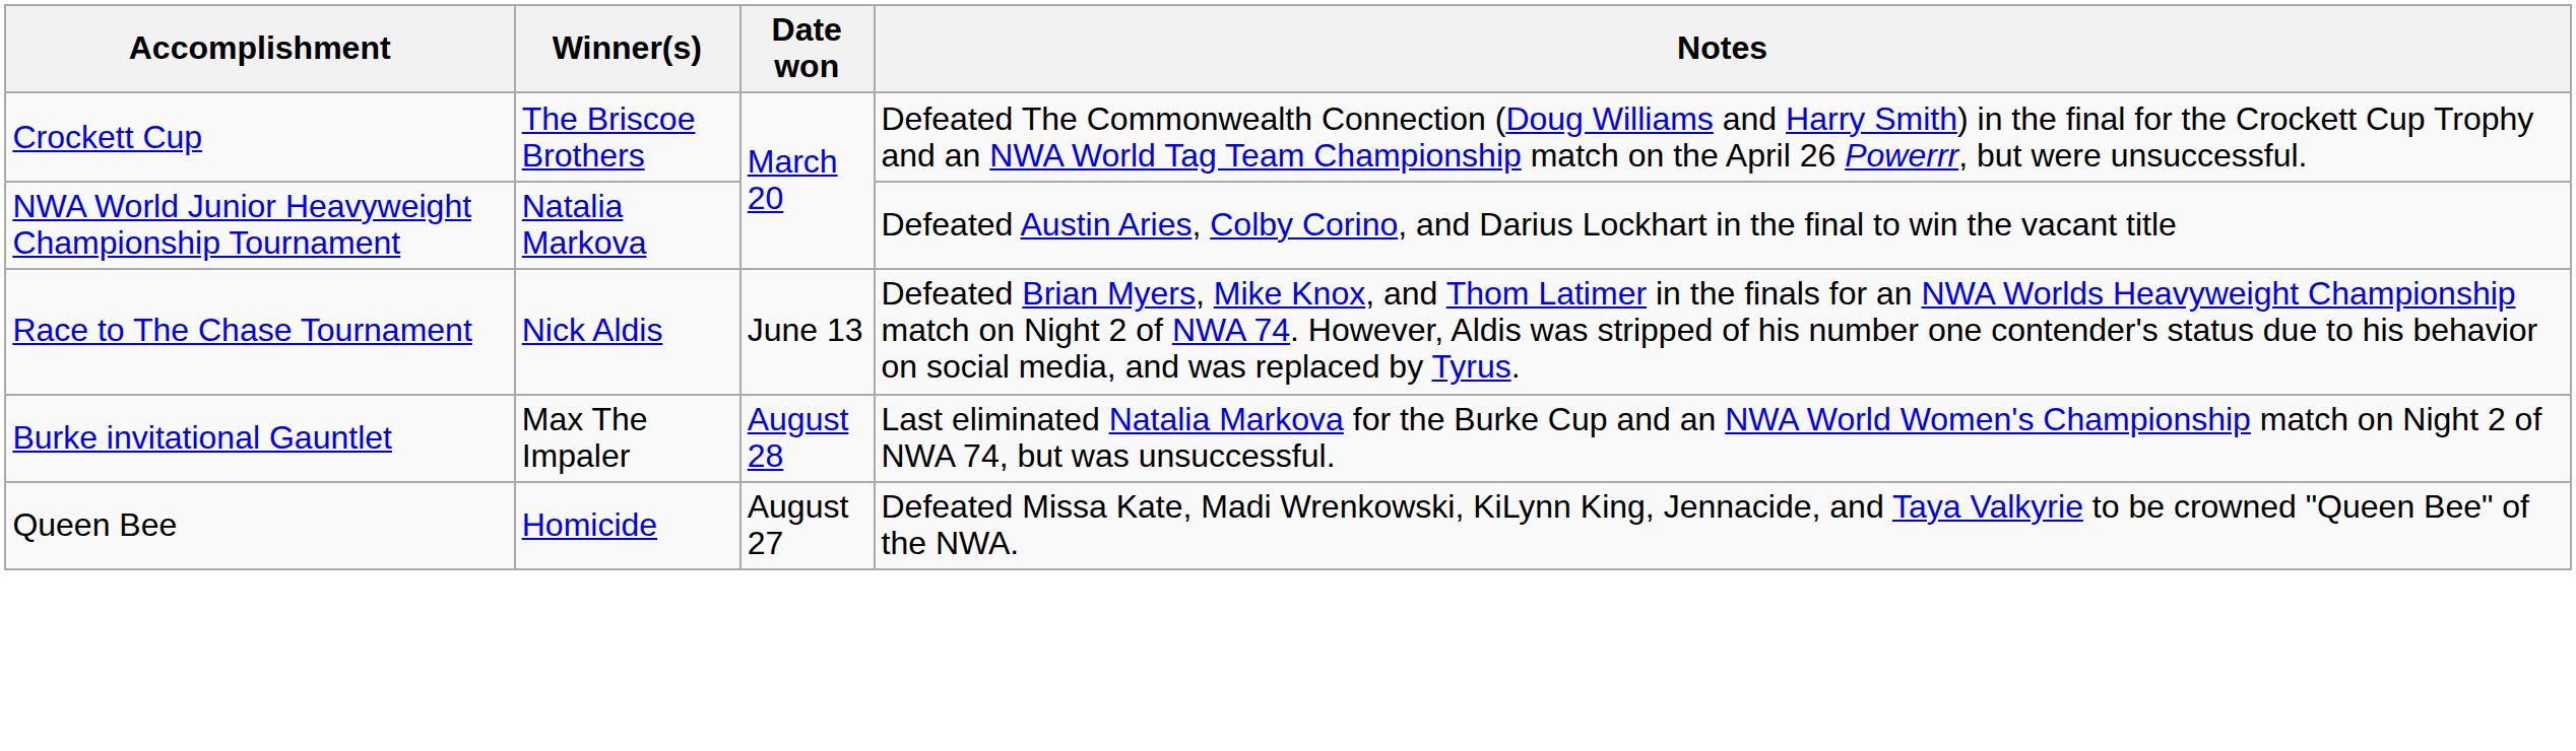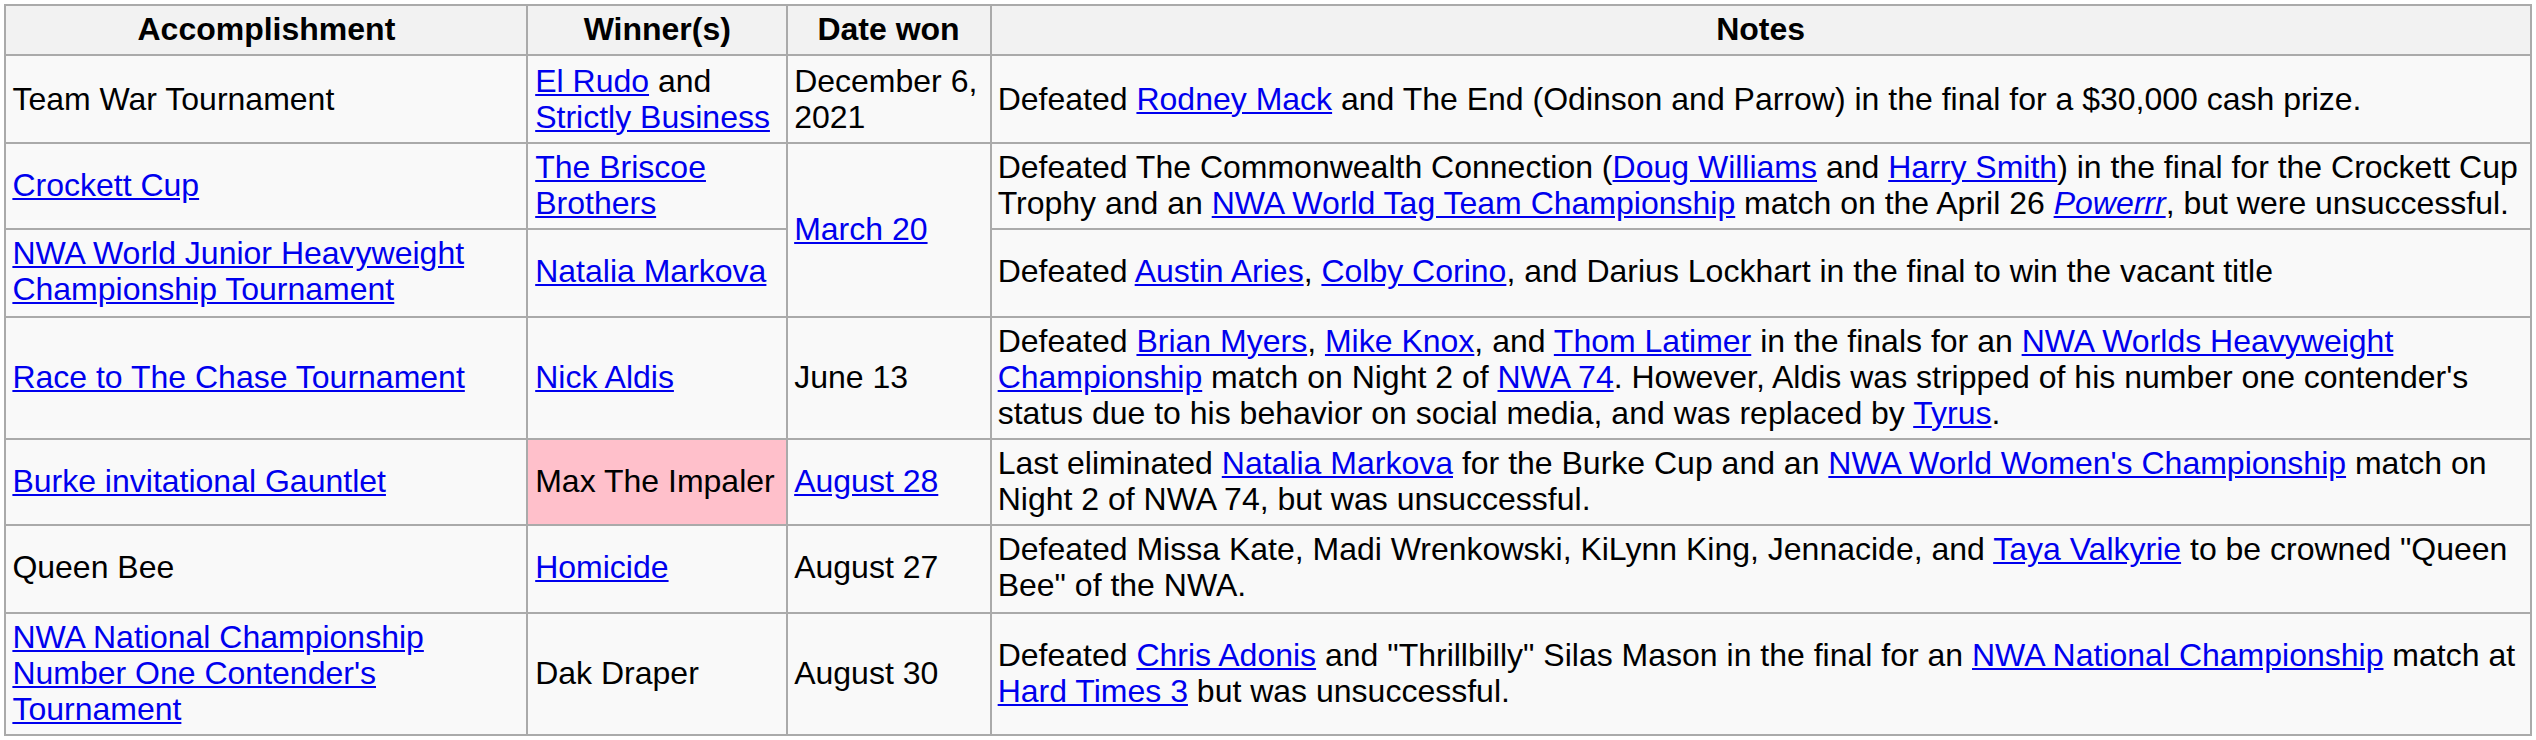 <table class="wikitable" style="width:100%;">
 <tr>
 <th>Accomplishment</th>
 <th>Winner(s)</th>
 <th>Date won</th>
 <th>Notes</th>
+</tr>
+<tr>
+<td>Team War Tournament</td>
+<td><a href='#'>El Rudo</a> and <a href='#'>Strictly Business</a><br></td>
+<td>December 6, 2021<br></td>
+<td>Defeated <a href='#'>Rodney Mack</a> and The End (Odinson and Parrow) in the final for a $30,000 cash prize.</td>
 </tr>
 <tr>
 <td><a href='#'>Crockett Cup</a></td>
 <td><a href='#'>The Briscoe Brothers</a><br></td>
 <td rowspan=2><a href='#'>March 20</a></td>
 <td>Defeated The Commonwealth Connection (<a href='#'>Doug Williams</a> and <a href='#'>Harry Smith</a>) in the final for the Crockett Cup Trophy and an <a href='#'>NWA World Tag Team Championship</a> match on the April 26 <em><a href='#'>Powerrr</a></em>, but were unsuccessful.</td>
 </tr>
 <tr>
 <td><a href='#'>NWA World Junior Heavyweight Championship Tournament</a></td>
 <td><a href='#'>Natalia Markova</a></td>
 <td>Defeated <a href='#'>Austin Aries</a>, <a href='#'>Colby Corino</a>, and Darius Lockhart in the final to win the vacant title</td>
 </tr>
 <tr>
 <td><a href='#'>Race to The Chase Tournament</a></td>
 <td><a href='#'>Nick Aldis</a></td>
 <td>June 13<br></td>
 <td>Defeated <a href='#'>Brian Myers</a>, <a href='#'>Mike Knox</a>, and <a href='#'>Thom Latimer</a> in the finals for an <a href='#'>NWA Worlds Heavyweight Championship</a> match on Night 2 of <a href='#'>NWA 74</a>. However, Aldis was stripped of his number one contender's status due to his behavior on social media, and was replaced by <a href='#'>Tyrus</a>.</td>
 </tr>
 <tr>
 <td><a href='#'>Burke invitational Gauntlet</a></td>
-<td>Max The Impaler</td>
+<td style="background: pink;">Max The Impaler</td>
 <td><a href='#'>August 28</a></td>
 <td>Last eliminated <a href='#'>Natalia Markova</a> for the Burke Cup and an <a href='#'>NWA World Women's Championship</a> match on Night 2 of NWA 74, but was unsuccessful.</td>
 </tr>
 <tr>
 <td>Queen Bee</td>
 <td><a href='#'>Homicide</a></td>
 <td>August 27</td>
 <td>Defeated Missa Kate, Madi Wrenkowski, KiLynn King, Jennacide, and <a href='#'>Taya Valkyrie</a> to be crowned "Queen Bee" of the NWA.</td>
 </tr>
+<tr>
+<td><a href='#'>NWA National Championship Number One Contender's Tournament</a></td>
+<td>Dak Draper</td>
+<td>August 30<br></td>
+<td>Defeated <a href='#'>Chris Adonis</a> and "Thrillbilly" Silas Mason in the final for an <a href='#'>NWA National Championship</a> match at <a href='#'>Hard Times 3</a> but was unsuccessful.</td>
+</tr>
 </table>
